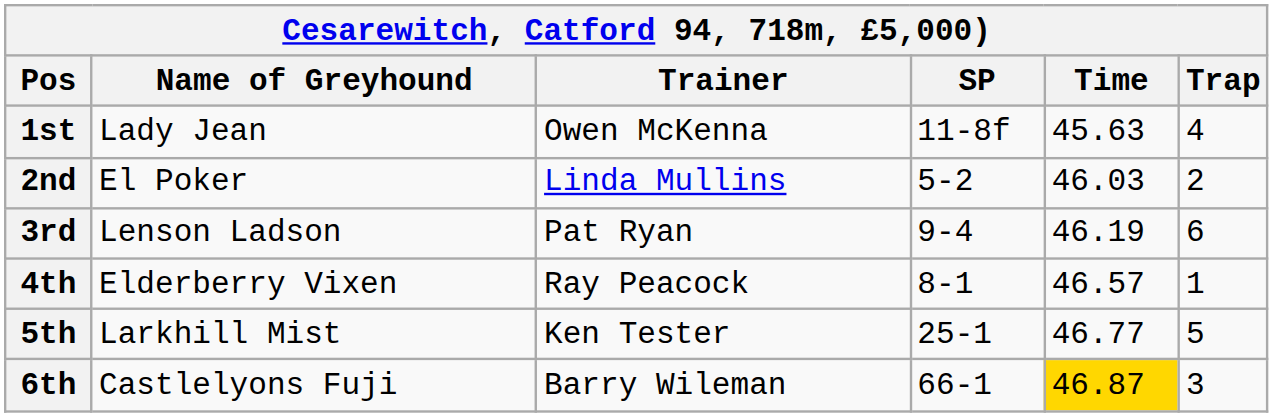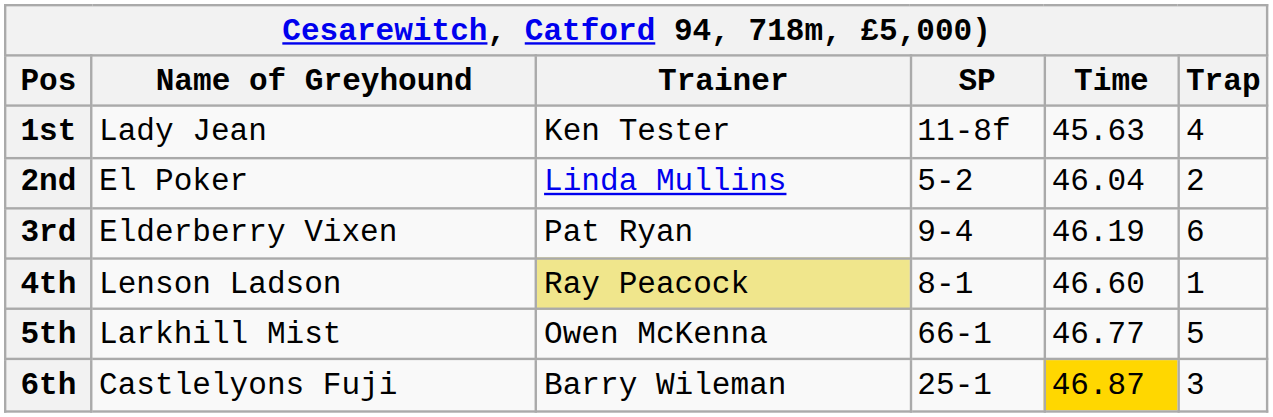 <table class="wikitable">
 <tr>
 <th colspan="6"><a href='#'>Cesarewitch</a>, <a href='#'>Catford</a> 94, 718m, £5,000)</th>
 </tr>
 <tr>
 <th width=30>Pos</th>
 <th width=180>Name of Greyhound</th>
 <th width=150>Trainer</th>
 <th width=50>SP</th>
 <th width=50>Time</th>
 <th width=30>Trap</th>
 </tr>
 <tr>
 <th>1st</th>
 <td>Lady Jean</td>
-<td>Owen McKenna</td>
+<td>Ken Tester</td>
 <td>11-8f</td>
 <td>45.63</td>
 <td>4</td>
 </tr>
 <tr>
 <th>2nd</th>
 <td>El Poker</td>
 <td><a href='#'>Linda Mullins</a></td>
 <td>5-2</td>
-<td>46.03</td>
+<td>46.04</td>
 <td>2</td>
 </tr>
 <tr>
 <th>3rd</th>
-<td>Lenson Ladson</td>
+<td>Elderberry Vixen</td>
 <td>Pat Ryan</td>
 <td>9-4</td>
 <td>46.19</td>
 <td>6</td>
 </tr>
 <tr>
 <th>4th</th>
-<td>Elderberry Vixen</td>
-<td>Ray Peacock</td>
+<td>Lenson Ladson</td>
+<td style="background: khaki;">Ray Peacock</td>
 <td>8-1</td>
-<td>46.57</td>
+<td>46.60</td>
 <td>1</td>
 </tr>
 <tr>
 <th>5th</th>
 <td>Larkhill Mist</td>
-<td>Ken Tester</td>
-<td>25-1</td>
+<td>Owen McKenna</td>
+<td>66-1</td>
 <td>46.77</td>
 <td>5</td>
 </tr>
 <tr>
 <th>6th</th>
 <td>Castlelyons Fuji</td>
 <td>Barry Wileman</td>
-<td>66-1</td>
+<td>25-1</td>
 <td style="background: gold;">46.87</td>
 <td>3</td>
 </tr>
 </table>
